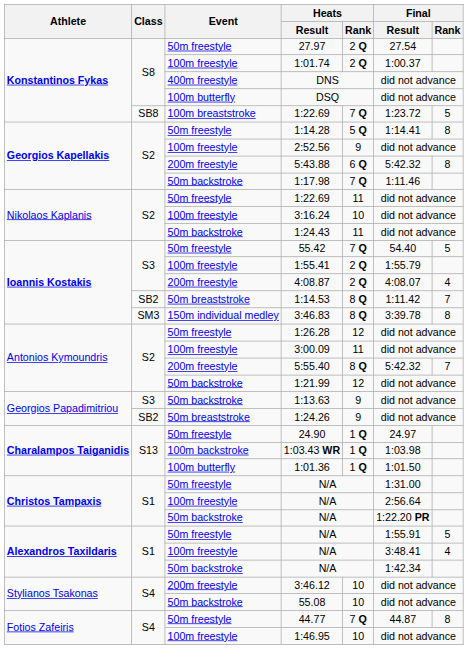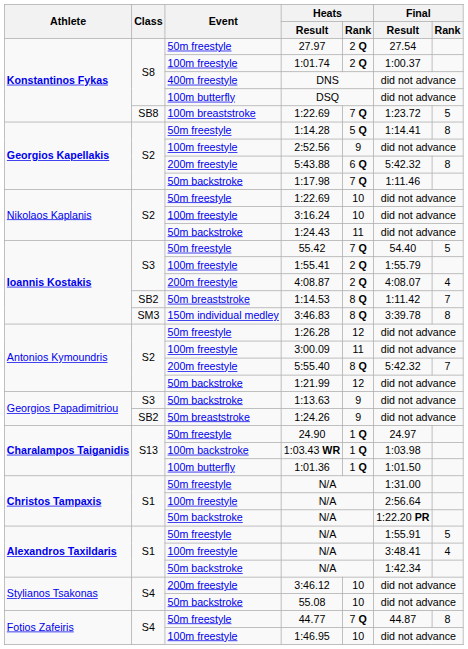 <table class=wikitable style="font-size:90%">
 <tr>
 <th rowspan="2">Athlete</th>
 <th rowspan="2">Class</th>
 <th rowspan="2">Event</th>
 <th colspan="2">Heats</th>
 <th colspan="2">Final</th>
 </tr>
 <tr>
 <th>Result</th>
 <th>Rank</th>
 <th>Result</th>
 <th>Rank</th>
 </tr>
 <tr>
 <td rowspan="5"><strong><a href='#'>Konstantinos Fykas</a></strong></td>
 <td rowspan="4" style="text-align:center;">S8</td>
 <td><a href='#'>50m freestyle</a></td>
 <td style="text-align:center;">27.97</td>
 <td style="text-align:center;">2 <strong>Q</strong></td>
 <td style="text-align:center;">27.54</td>
 <td style="text-align:center;"></td>
 </tr>
 <tr>
 <td><a href='#'>100m freestyle</a></td>
 <td style="text-align:center;">1:01.74</td>
 <td style="text-align:center;">2 <strong>Q</strong></td>
 <td style="text-align:center;">1:00.37</td>
 <td style="text-align:center;"></td>
 </tr>
 <tr>
 <td><a href='#'>400m freestyle</a></td>
 <td style="text-align:center;" colspan="2">DNS</td>
 <td style="text-align:center;" colspan="2">did not advance</td>
 </tr>
 <tr>
 <td><a href='#'>100m butterfly</a></td>
 <td style="text-align:center;" colspan="2">DSQ</td>
 <td style="text-align:center;" colspan="2">did not advance</td>
 </tr>
 <tr>
 <td style="text-align:center;">SB8</td>
 <td><a href='#'>100m breaststroke</a></td>
 <td style="text-align:center;">1:22.69</td>
 <td style="text-align:center;">7 <strong>Q</strong></td>
 <td style="text-align:center;">1:23.72</td>
 <td style="text-align:center;">5</td>
 </tr>
 <tr>
 <td rowspan="4"><strong><a href='#'>Georgios Kapellakis</a></strong></td>
 <td rowspan="4" style="text-align:center;">S2</td>
 <td><a href='#'>50m freestyle</a></td>
 <td style="text-align:center;">1:14.28</td>
 <td style="text-align:center;">5 <strong>Q</strong></td>
 <td style="text-align:center;">1:14.41</td>
 <td style="text-align:center;">8</td>
 </tr>
 <tr>
 <td><a href='#'>100m freestyle</a></td>
 <td style="text-align:center;">2:52.56</td>
 <td style="text-align:center;">9</td>
 <td style="text-align:center;" colspan="2">did not advance</td>
 </tr>
 <tr>
 <td><a href='#'>200m freestyle</a></td>
 <td style="text-align:center;">5:43.88</td>
 <td style="text-align:center;">6 <strong>Q</strong></td>
 <td style="text-align:center;">5:42.32</td>
 <td style="text-align:center;">8</td>
 </tr>
 <tr>
 <td><a href='#'>50m backstroke</a></td>
 <td style="text-align:center;">1:17.98</td>
 <td style="text-align:center;">7 <strong>Q</strong></td>
 <td style="text-align:center;">1:11.46</td>
 <td style="text-align:center;"></td>
 </tr>
 <tr>
 <td rowspan="3"><a href='#'>Nikolaos Kaplanis</a></td>
 <td rowspan="3" style="text-align:center;">S2</td>
 <td><a href='#'>50m freestyle</a></td>
 <td style="text-align:center;">1:22.69</td>
-<td style="text-align:center;">11</td>
+<td style="text-align:center;">10</td>
 <td style="text-align:center;" colspan="2">did not advance</td>
 </tr>
 <tr>
 <td><a href='#'>100m freestyle</a></td>
 <td style="text-align:center;">3:16.24</td>
 <td style="text-align:center;">10</td>
 <td style="text-align:center;" colspan="2">did not advance</td>
 </tr>
 <tr>
 <td><a href='#'>50m backstroke</a></td>
 <td style="text-align:center;">1:24.43</td>
 <td style="text-align:center;">11</td>
 <td style="text-align:center;" colspan="2">did not advance</td>
 </tr>
 <tr>
 <td rowspan="5"><strong><a href='#'>Ioannis Kostakis</a></strong></td>
 <td rowspan="3" style="text-align:center;">S3</td>
 <td><a href='#'>50m freestyle</a></td>
 <td style="text-align:center;">55.42</td>
 <td style="text-align:center;">7 <strong>Q</strong></td>
 <td style="text-align:center;">54.40</td>
 <td style="text-align:center;">5</td>
 </tr>
 <tr>
 <td><a href='#'>100m freestyle</a></td>
 <td style="text-align:center;">1:55.41</td>
 <td style="text-align:center;">2 <strong>Q</strong></td>
 <td style="text-align:center;">1:55.79</td>
 <td style="text-align:center;"></td>
 </tr>
 <tr>
 <td><a href='#'>200m freestyle</a></td>
 <td style="text-align:center;">4:08.87</td>
 <td style="text-align:center;">2 <strong>Q</strong></td>
 <td style="text-align:center;">4:08.07</td>
 <td style="text-align:center;">4</td>
 </tr>
 <tr>
 <td style="text-align:center;">SB2</td>
 <td><a href='#'>50m breaststroke</a></td>
 <td style="text-align:center;">1:14.53</td>
 <td style="text-align:center;">8 <strong>Q</strong></td>
 <td style="text-align:center;">1:11.42</td>
 <td style="text-align:center;">7</td>
 </tr>
 <tr>
 <td style="text-align:center;">SM3</td>
 <td><a href='#'>150m individual medley</a></td>
 <td style="text-align:center;">3:46.83</td>
 <td style="text-align:center;">8 <strong>Q</strong></td>
 <td style="text-align:center;">3:39.78</td>
 <td style="text-align:center;">8</td>
 </tr>
 <tr>
 <td rowspan="4"><a href='#'>Antonios Kymoundris</a></td>
 <td rowspan="4" style="text-align:center;">S2</td>
 <td><a href='#'>50m freestyle</a></td>
 <td style="text-align:center;">1:26.28</td>
 <td style="text-align:center;">12</td>
 <td style="text-align:center;" colspan="2">did not advance</td>
 </tr>
 <tr>
 <td><a href='#'>100m freestyle</a></td>
 <td style="text-align:center;">3:00.09</td>
 <td style="text-align:center;">11</td>
 <td style="text-align:center;" colspan="2">did not advance</td>
 </tr>
 <tr>
 <td><a href='#'>200m freestyle</a></td>
 <td style="text-align:center;">5:55.40</td>
 <td style="text-align:center;">8 <strong>Q</strong></td>
 <td style="text-align:center;">5:42.32</td>
 <td style="text-align:center;">7</td>
 </tr>
 <tr>
 <td><a href='#'>50m backstroke</a></td>
 <td style="text-align:center;">1:21.99</td>
 <td style="text-align:center;">12</td>
 <td style="text-align:center;" colspan="2">did not advance</td>
 </tr>
 <tr>
 <td rowspan="2"><a href='#'>Georgios Papadimitriou</a></td>
 <td style="text-align:center;">S3</td>
 <td><a href='#'>50m backstroke</a></td>
 <td style="text-align:center;">1:13.63</td>
 <td style="text-align:center;">9</td>
 <td style="text-align:center;" colspan="2">did not advance</td>
 </tr>
 <tr>
 <td style="text-align:center;">SB2</td>
 <td><a href='#'>50m breaststroke</a></td>
 <td style="text-align:center;">1:24.26</td>
 <td style="text-align:center;">9</td>
 <td style="text-align:center;" colspan="2">did not advance</td>
 </tr>
 <tr>
 <td rowspan="3"><strong><a href='#'>Charalampos Taiganidis</a></strong></td>
 <td rowspan="3" style="text-align:center;">S13</td>
 <td><a href='#'>50m freestyle</a></td>
 <td style="text-align:center;">24.90</td>
 <td style="text-align:center;">1 <strong>Q</strong></td>
 <td style="text-align:center;">24.97</td>
 <td style="text-align:center;"></td>
 </tr>
 <tr>
 <td><a href='#'>100m backstroke</a></td>
 <td style="text-align:center;">1:03.43 <strong>WR</strong></td>
 <td style="text-align:center;">1 <strong>Q</strong></td>
 <td style="text-align:center;">1:03.98</td>
 <td style="text-align:center;"></td>
 </tr>
 <tr>
 <td><a href='#'>100m butterfly</a></td>
 <td style="text-align:center;">1:01.36</td>
 <td style="text-align:center;">1 <strong>Q</strong></td>
 <td style="text-align:center;">1:01.50</td>
 <td style="text-align:center;"></td>
 </tr>
 <tr>
 <td rowspan="3"><strong><a href='#'>Christos Tampaxis</a></strong></td>
 <td rowspan="3" style="text-align:center;">S1</td>
 <td><a href='#'>50m freestyle</a></td>
 <td style="text-align:center;" colspan="2">N/A</td>
 <td style="text-align:center;">1:31.00</td>
 <td style="text-align:center;"></td>
 </tr>
 <tr>
 <td><a href='#'>100m freestyle</a></td>
 <td style="text-align:center;" colspan="2">N/A</td>
 <td style="text-align:center;">2:56.64</td>
 <td style="text-align:center;"></td>
 </tr>
 <tr>
 <td><a href='#'>50m backstroke</a></td>
 <td style="text-align:center;" colspan="2">N/A</td>
 <td style="text-align:center;">1:22.20 <strong>PR</strong></td>
 <td style="text-align:center;"></td>
 </tr>
 <tr>
 <td rowspan="3"><strong><a href='#'>Alexandros Taxildaris</a></strong></td>
 <td rowspan="3" style="text-align:center;">S1</td>
 <td><a href='#'>50m freestyle</a></td>
 <td style="text-align:center;" colspan="2">N/A</td>
 <td style="text-align:center;">1:55.91</td>
 <td style="text-align:center;">5</td>
 </tr>
 <tr>
 <td><a href='#'>100m freestyle</a></td>
 <td style="text-align:center;" colspan="2">N/A</td>
 <td style="text-align:center;">3:48.41</td>
 <td style="text-align:center;">4</td>
 </tr>
 <tr>
 <td><a href='#'>50m backstroke</a></td>
 <td style="text-align:center;" colspan="2">N/A</td>
 <td style="text-align:center;">1:42.34</td>
 <td style="text-align:center;"></td>
 </tr>
 <tr>
 <td rowspan="2"><a href='#'>Stylianos Tsakonas</a></td>
 <td rowspan="2" style="text-align:center;">S4</td>
 <td><a href='#'>200m freestyle</a></td>
 <td style="text-align:center;">3:46.12</td>
 <td style="text-align:center;">10</td>
 <td style="text-align:center;" colspan="2">did not advance</td>
 </tr>
 <tr>
 <td><a href='#'>50m backstroke</a></td>
 <td style="text-align:center;">55.08</td>
 <td style="text-align:center;">10</td>
 <td style="text-align:center;" colspan="2">did not advance</td>
 </tr>
 <tr>
 <td rowspan="2"><a href='#'>Fotios Zafeiris</a></td>
 <td rowspan="2" style="text-align:center;">S4</td>
 <td><a href='#'>50m freestyle</a></td>
 <td style="text-align:center;">44.77</td>
 <td style="text-align:center;">7 <strong>Q</strong></td>
 <td style="text-align:center;">44.87</td>
 <td style="text-align:center;">8</td>
 </tr>
 <tr>
 <td><a href='#'>100m freestyle</a></td>
 <td style="text-align:center;">1:46.95</td>
 <td style="text-align:center;">10</td>
 <td style="text-align:center;" colspan="2">did not advance</td>
 </tr>
 </table>
